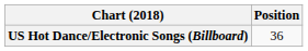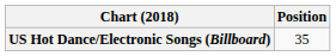 <table class="wikitable plainrowheaders" style="text-align:center">
 <tr>
 <th scope="col">Chart (2018)</th>
 <th scope="col">Position</th>
 </tr>
 <tr>
 <th scope="row">US Hot Dance/Electronic Songs (<em>Billboard</em>)</th>
-<td>36</td>
+<td>35</td>
 </tr>
 </table>
